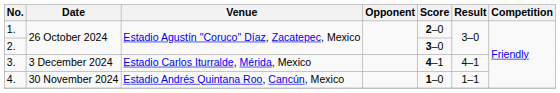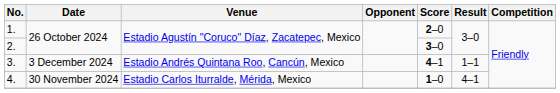 <table class="wikitable">
 <tr>
 <th>No.</th>
 <th>Date</th>
 <th>Venue</th>
 <th>Opponent</th>
 <th>Score</th>
 <th>Result</th>
 <th>Competition</th>
 </tr>
 <tr>
 <td>1.</td>
 <td rowspan=2>26 October 2024</td>
 <td rowspan=2><a href='#'>Estadio Agustín "Coruco" Díaz</a>, <a href='#'>Zacatepec</a>, Mexico</td>
 <td rowspan=2></td>
 <td align=center><strong>2</strong>–0</td>
 <td rowspan=2 align=center>3–0</td>
 <td rowspan=4><a href='#'>Friendly</a></td>
 </tr>
 <tr>
 <td>2.</td>
 <td align=center><strong>3</strong>–0</td>
 </tr>
 <tr>
 <td>3.</td>
 <td>3 December 2024</td>
-<td><a href='#'>Estadio Carlos Iturralde</a>, <a href='#'>Mérida</a>, Mexico</td>
+<td><a href='#'>Estadio Andrés Quintana Roo</a>, <a href='#'>Cancún</a>, Mexico</td>
 <td></td>
 <td align=center><strong>4</strong>–1</td>
-<td align=center>4–1</td>
+<td align=center>1–1</td>
 </tr>
 <tr>
 <td>4.</td>
 <td>30 November 2024</td>
-<td><a href='#'>Estadio Andrés Quintana Roo</a>, <a href='#'>Cancún</a>, Mexico</td>
+<td><a href='#'>Estadio Carlos Iturralde</a>, <a href='#'>Mérida</a>, Mexico</td>
 <td></td>
 <td align=center><strong>1</strong>–0</td>
-<td align=center>1–1</td>
+<td align=center>4–1</td>
 </tr>
 <tr>
 </tr>
 </table>
